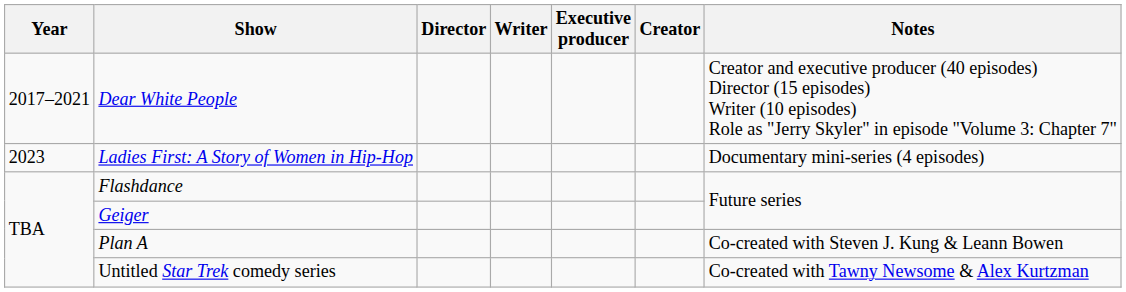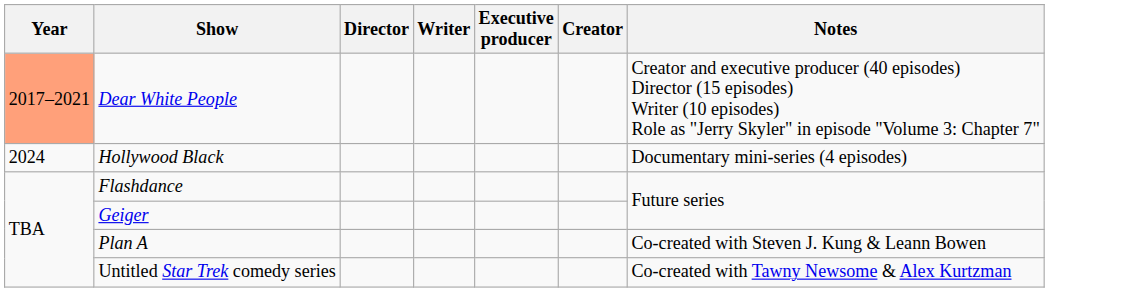 <table class="wikitable">
 <tr>
 <th>Year</th>
 <th>Show</th>
 <th>Director</th>
 <th>Writer</th>
 <th>Executive<br>producer</th>
 <th>Creator</th>
 <th>Notes</th>
 </tr>
 <tr>
-<td>2017–2021</td>
+<td style="background: lightsalmon;">2017–2021</td>
 <td><em><a href='#'>Dear White People</a></em></td>
 <td></td>
 <td></td>
 <td></td>
 <td></td>
 <td>Creator and executive producer (40 episodes)<br>Director (15 episodes)<br>Writer (10 episodes)<br>Role as "Jerry Skyler" in episode "Volume 3: Chapter 7"</td>
 </tr>
 <tr>
-<td>2023</td>
-<td><em><a href='#'>Ladies First: A Story of Women in Hip-Hop</a></em></td>
+<td>2024</td>
+<td><em>Hollywood Black</em></td>
 <td></td>
 <td></td>
 <td></td>
 <td></td>
 <td>Documentary mini-series (4 episodes)</td>
 </tr>
 <tr>
 <td rowspan="4">TBA</td>
 <td><em>Flashdance</em></td>
 <td></td>
 <td></td>
 <td></td>
 <td></td>
 <td rowspan="2">Future series</td>
 </tr>
 <tr>
 <td><em><a href='#'>Geiger</a></em></td>
 <td></td>
 <td></td>
 <td></td>
 <td></td>
 </tr>
 <tr>
 <td><em>Plan A</em></td>
 <td></td>
 <td></td>
 <td></td>
 <td></td>
 <td>Co-created with Steven J. Kung & Leann Bowen</td>
 </tr>
 <tr>
 <td>Untitled <em><a href='#'>Star Trek</a></em> comedy series</td>
 <td></td>
 <td></td>
 <td></td>
 <td></td>
 <td>Co-created with <a href='#'>Tawny Newsome</a> & <a href='#'>Alex Kurtzman</a></td>
 </tr>
 </table>
